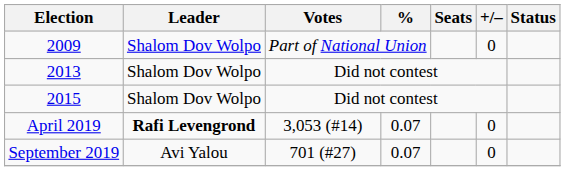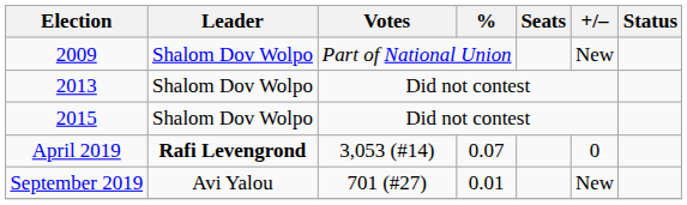 <table class=wikitable style=text-align:center>
 <tr>
 <th>Election</th>
 <th>Leader</th>
 <th>Votes</th>
 <th>%</th>
 <th>Seats</th>
 <th>+/–</th>
 <th>Status</th>
 </tr>
 <tr>
 <td><a href='#'>2009</a></td>
 <td align=center><a href='#'>Shalom Dov Wolpo</a></td>
 <td colspan=2><em>Part of <a href='#'>National Union</a></em></td>
 <td></td>
-<td> 0</td>
+<td>New</td>
 <td></td>
 </tr>
 <tr>
 <td><a href='#'>2013</a></td>
 <td>Shalom Dov Wolpo</td>
 <td colspan="4">Did not contest</td>
 <td></td>
 </tr>
 <tr>
 <td><a href='#'>2015</a></td>
 <td>Shalom Dov Wolpo</td>
 <td colspan="4">Did not contest</td>
 <td></td>
 </tr>
 <tr>
 <td><a href='#'>April 2019</a></td>
 <td><strong>Rafi Levengrond</strong></td>
 <td>3,053 (#14)</td>
 <td>0.07</td>
 <td></td>
 <td> 0</td>
 <td></td>
 </tr>
 <tr>
 <td><a href='#'>September 2019</a></td>
 <td>Avi Yalou</td>
 <td>701 (#27)</td>
-<td>0.07</td>
+<td>0.01</td>
 <td></td>
-<td> 0</td>
+<td>New</td>
 <td></td>
 </tr>
 <tr>
 </tr>
 </table>
